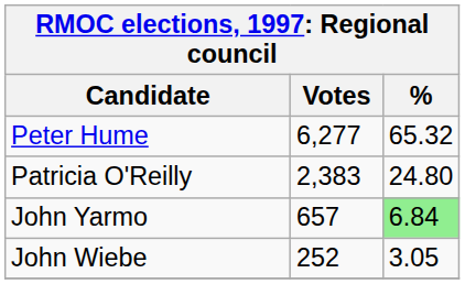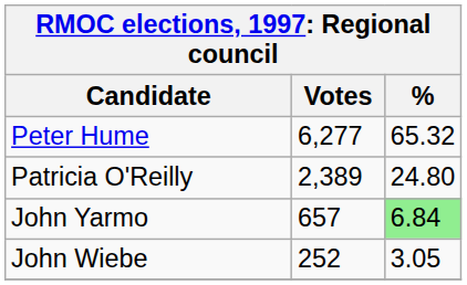 <table class="wikitable">
 <tr>
 <th colspan="3"><a href='#'>RMOC elections, 1997</a>: Regional council</th>
 </tr>
 <tr>
 <th style="width: 170px">Candidate</th>
 <th style="width: 50px">Votes</th>
 <th style="width: 40px">%</th>
 </tr>
 <tr>
 <td><a href='#'>Peter Hume</a></td>
 <td>6,277</td>
 <td>65.32</td>
 </tr>
 <tr>
 <td>Patricia O'Reilly</td>
-<td>2,383</td>
+<td>2,389</td>
 <td>24.80</td>
 </tr>
 <tr>
 <td>John Yarmo</td>
 <td>657</td>
 <td style="background: lightgreen;">6.84</td>
 </tr>
 <tr>
 <td>John Wiebe</td>
 <td>252</td>
 <td>3.05</td>
 </tr>
 <tr>
 </tr>
 </table>
